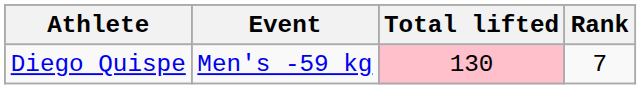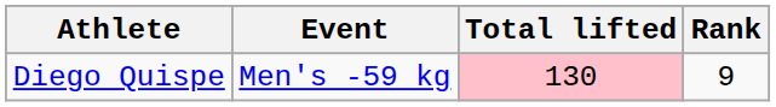 <table class="wikitable">
 <tr>
 <th>Athlete</th>
 <th>Event</th>
 <th>Total lifted</th>
 <th>Rank</th>
 </tr>
 <tr align="center">
 <td align="left"><a href='#'>Diego Quispe</a></td>
 <td align="left"><a href='#'>Men's -59 kg</a></td>
 <td style="background: pink;">130</td>
-<td>7</td>
+<td>9</td>
 </tr>
 </table>
